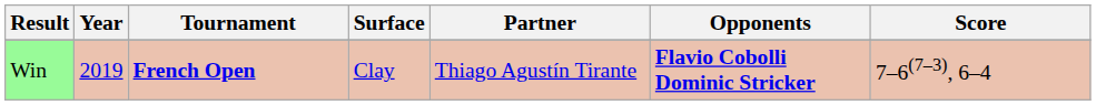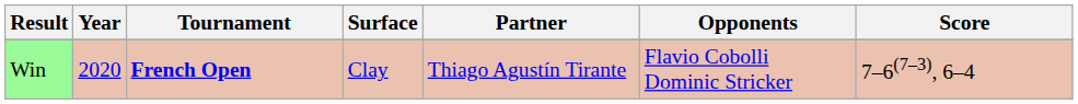 <table class="wikitable" style=font-size:97%>
 <tr>
 <th>Result</th>
 <th>Year</th>
 <th width=150>Tournament</th>
 <th>Surface</th>
 <th width=150>Partner</th>
 <th width=150>Opponents</th>
 <th width=150>Score</th>
 </tr>
 <tr>
 </tr>
 <tr style="background:#ebc2af;">
 <td bgcolor=98fb98>Win</td>
-<td><a href='#'>2019</a></td>
+<td><a href='#'>2020</a></td>
 <td><strong> <a href='#'>French Open</a></strong></td>
 <td><a href='#'>Clay</a></td>
 <td> <a href='#'>Thiago Agustín Tirante</a></td>
-<td><strong> <a href='#'>Flavio Cobolli</a><br> <a href='#'>Dominic Stricker</a></strong></td>
+<td> <a href='#'>Flavio Cobolli</a><br> <a href='#'>Dominic Stricker</a></td>
 <td>7–6<sup>(7–3)</sup>, 6–4</td>
 </tr>
 </table>
